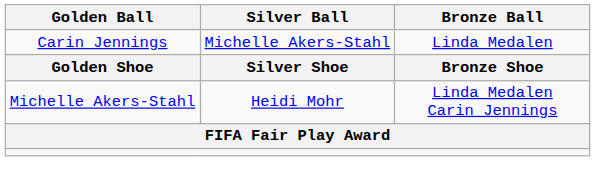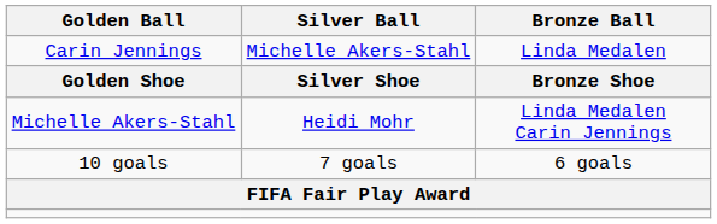 <table class="wikitable" style="margin:auto; text-align:center;">
 <tr>
 <th style="width:33%">Golden Ball</th>
 <th style="width:33%">Silver Ball</th>
 <th style="width:33%">Bronze Ball</th>
 </tr>
 <tr>
 <td> <a href='#'>Carin Jennings</a></td>
 <td> <a href='#'>Michelle Akers-Stahl</a></td>
 <td> <a href='#'>Linda Medalen</a></td>
 </tr>
 <tr>
 <th>Golden Shoe</th>
 <th>Silver Shoe</th>
 <th>Bronze Shoe</th>
 </tr>
 <tr>
 <td> <a href='#'>Michelle Akers-Stahl</a></td>
 <td> <a href='#'>Heidi Mohr</a></td>
 <td> <a href='#'>Linda Medalen</a><br> <a href='#'>Carin Jennings</a></td>
 </tr>
 <tr>
+<td>10 goals</td>
+<td>7 goals</td>
+<td>6 goals</td>
+</tr>
+<tr>
 <th colspan="3">FIFA Fair Play Award</th>
 </tr>
 <tr>
 <td colspan="3"></td>
 </tr>
 </table>
